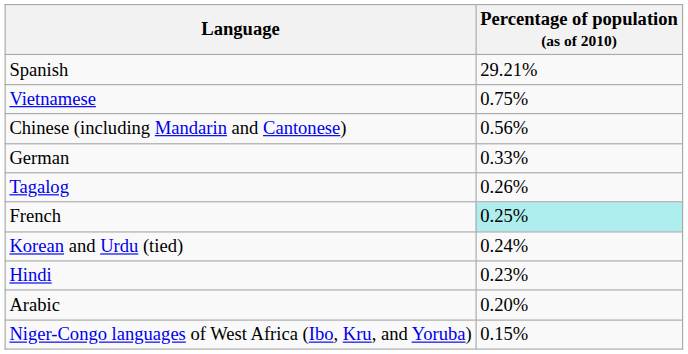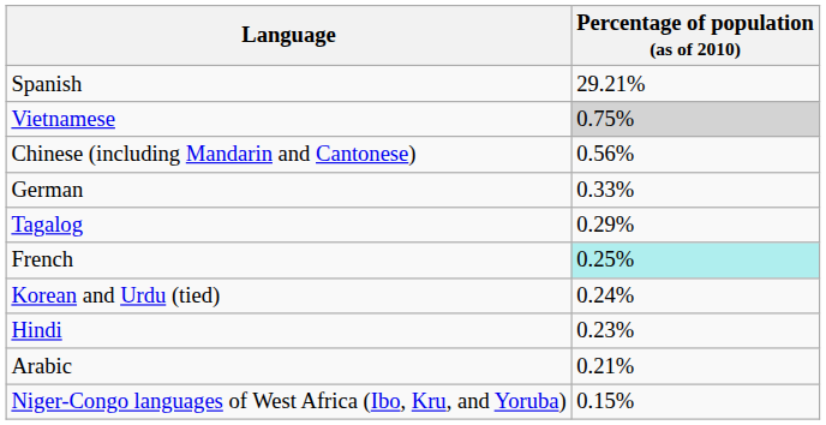 <table class="wikitable sortable" style="margin-left:1em; float:center">
 <tr>
 <th>Language</th>
 <th>Percentage of population<br><small>(as of 2010)</small></th>
 </tr>
 <tr>
 <td>Spanish</td>
 <td>29.21%</td>
 </tr>
 <tr>
 <td><a href='#'>Vietnamese</a></td>
-<td>0.75%</td>
+<td style="background: lightgrey;">0.75%</td>
 </tr>
 <tr>
 <td>Chinese (including <a href='#'>Mandarin</a> and <a href='#'>Cantonese</a>)</td>
 <td>0.56%</td>
 </tr>
 <tr>
 <td>German</td>
 <td>0.33%</td>
 </tr>
 <tr>
 <td><a href='#'>Tagalog</a></td>
-<td>0.26%</td>
+<td>0.29%</td>
 </tr>
 <tr>
 <td>French</td>
 <td style="background: paleturquoise;">0.25%</td>
 </tr>
 <tr>
 <td><a href='#'>Korean</a> and <a href='#'>Urdu</a> (tied)</td>
 <td>0.24%</td>
 </tr>
 <tr>
 <td><a href='#'>Hindi</a></td>
 <td>0.23%</td>
 </tr>
 <tr>
 <td>Arabic</td>
-<td>0.20%</td>
+<td>0.21%</td>
 </tr>
 <tr>
 <td><a href='#'>Niger-Congo languages</a> of West Africa (<a href='#'>Ibo</a>, <a href='#'>Kru</a>, and <a href='#'>Yoruba</a>)</td>
 <td>0.15%</td>
 </tr>
 </table>
